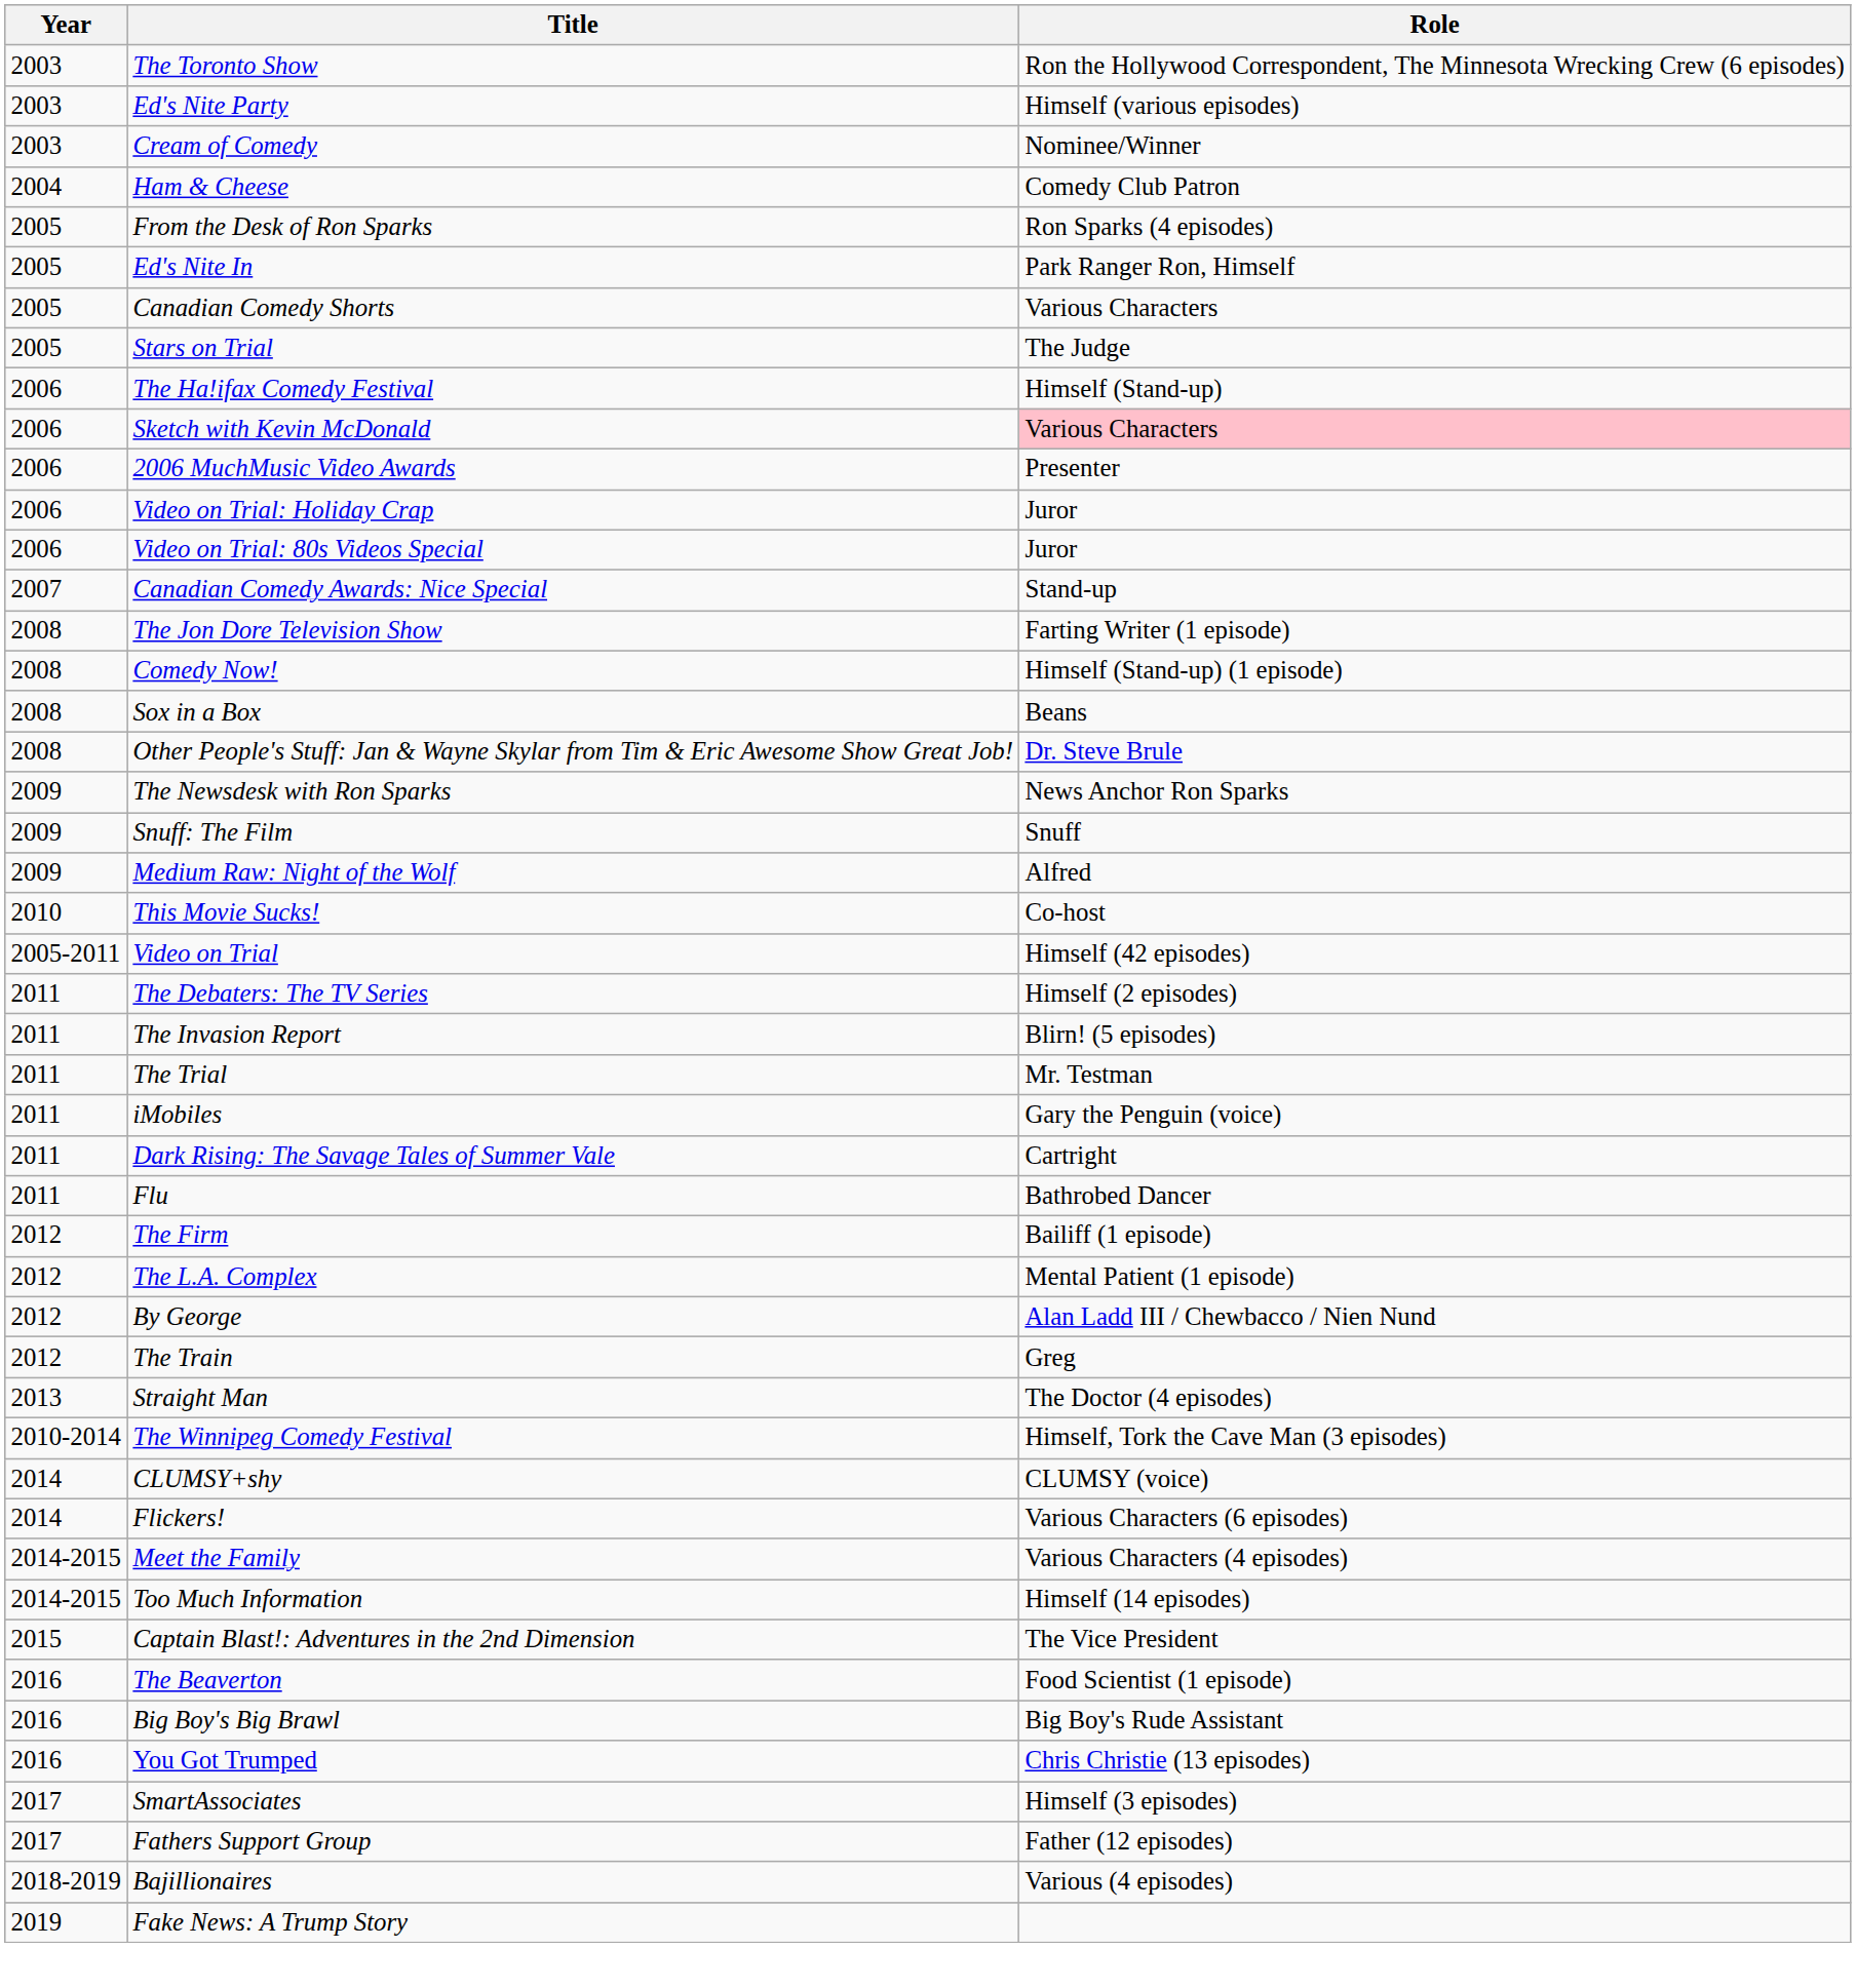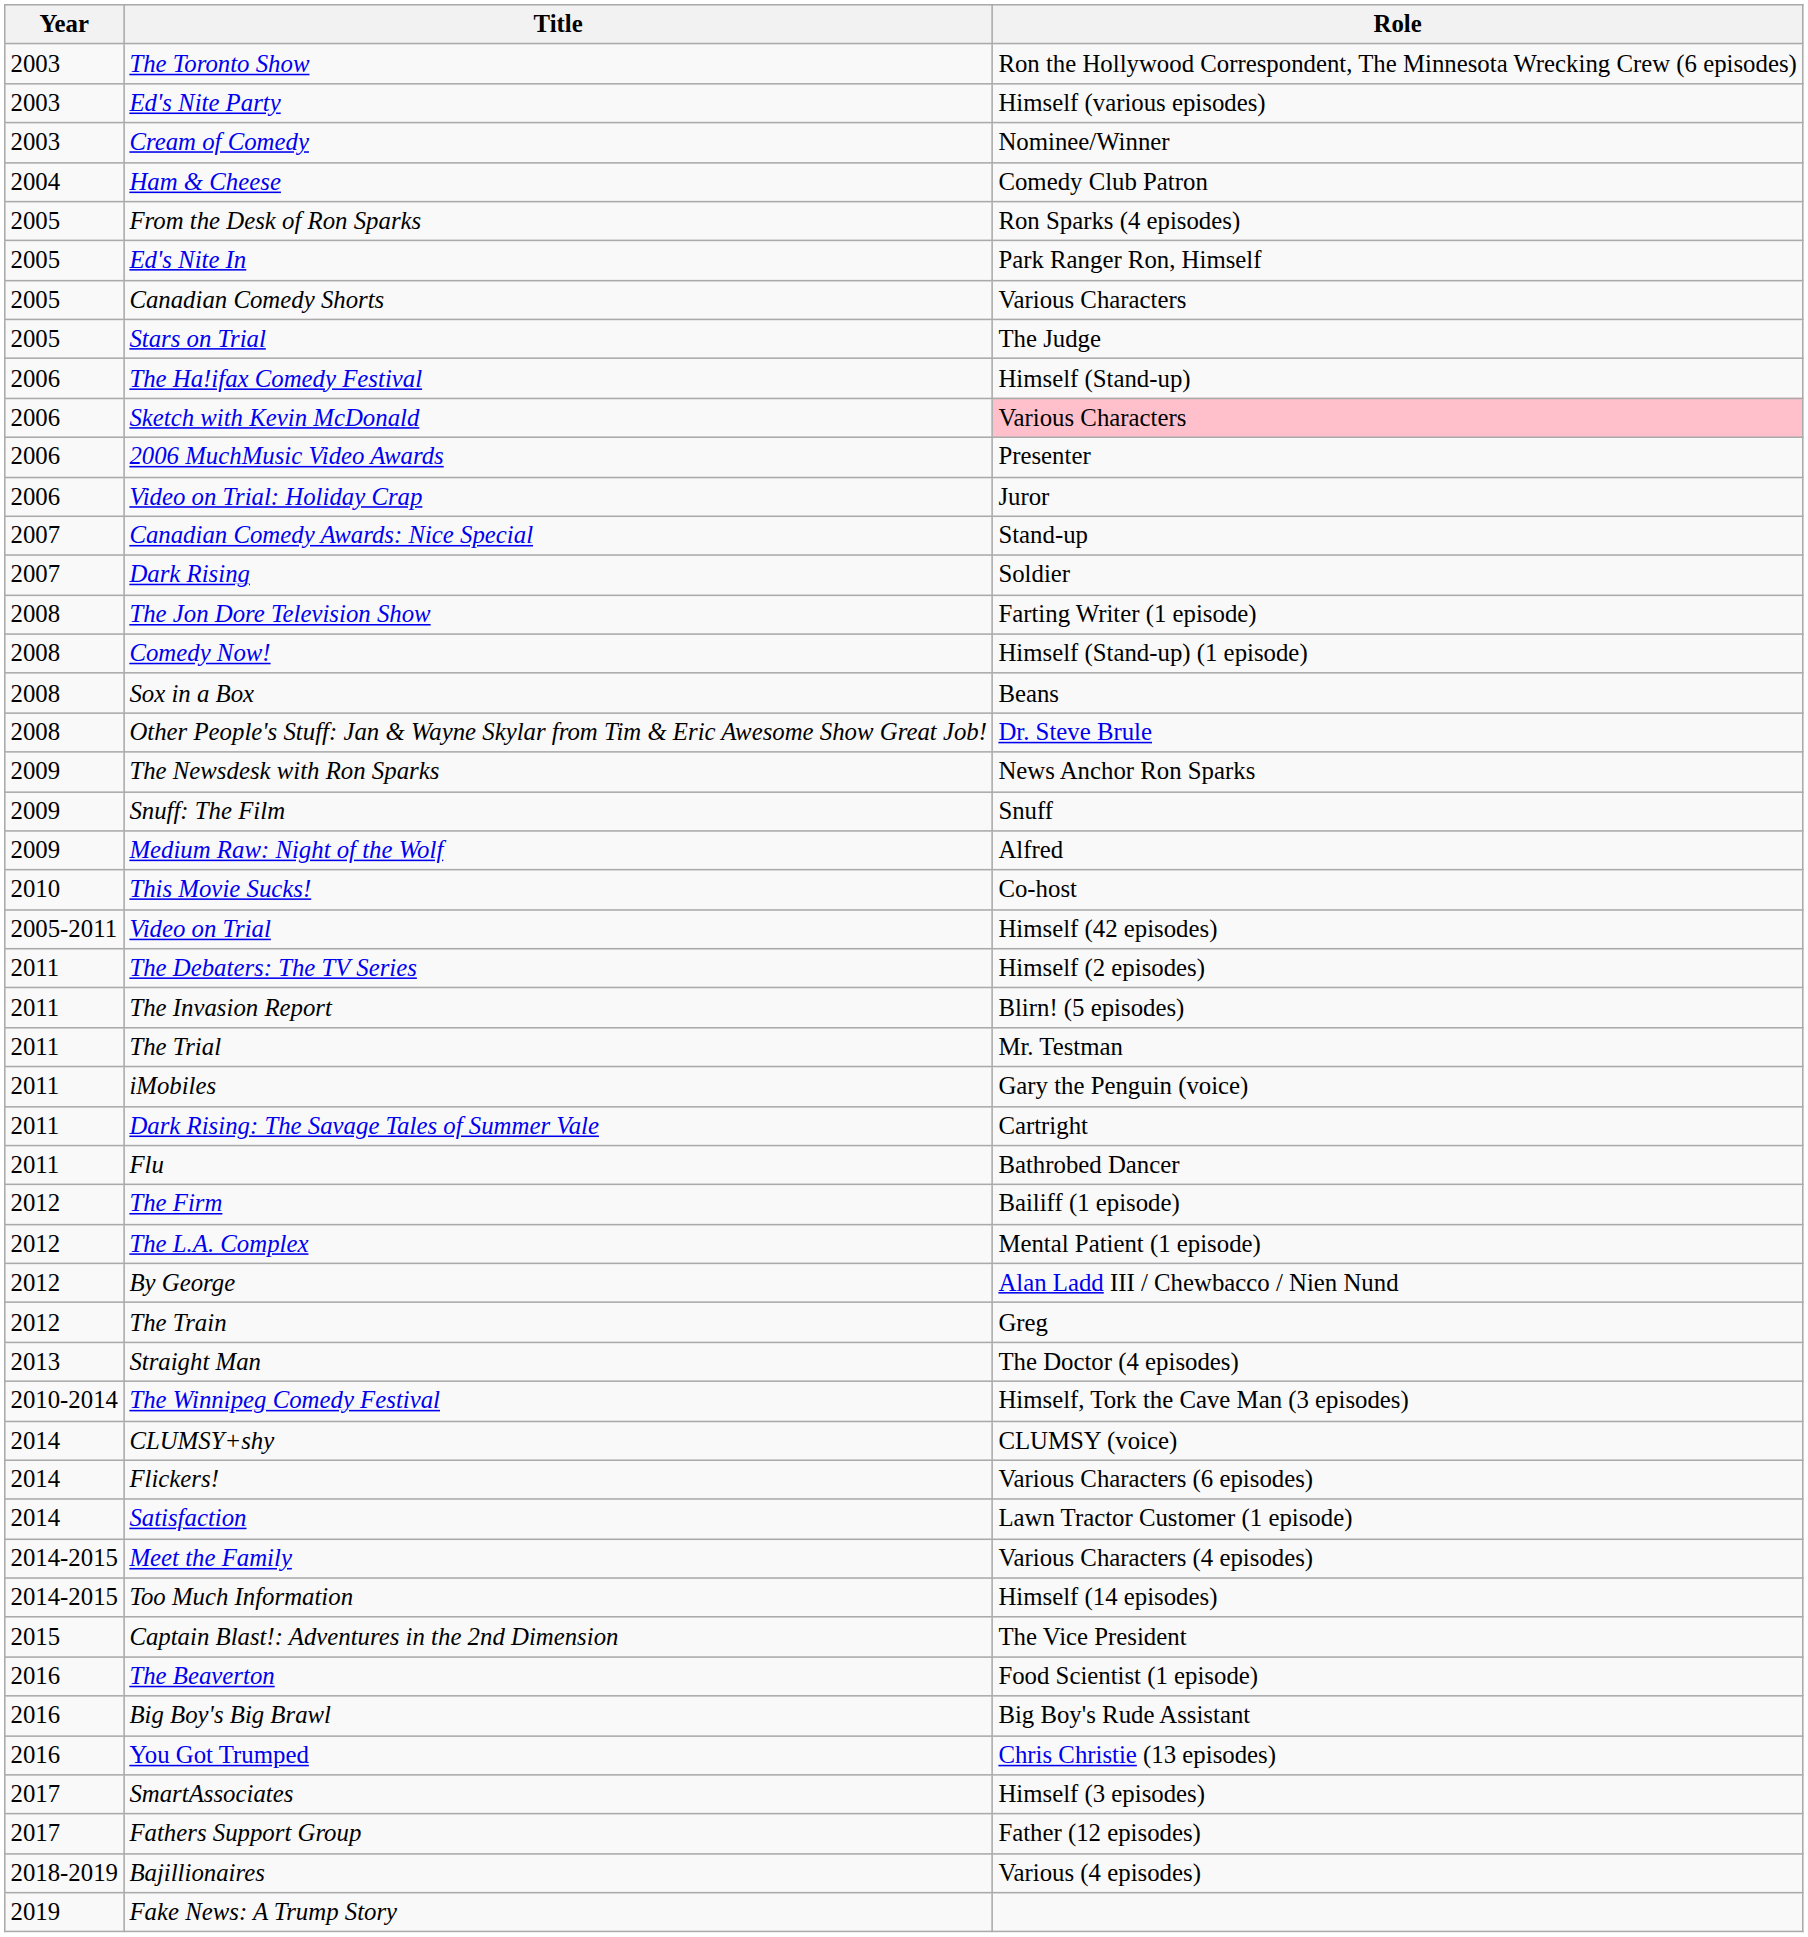 <table class="wikitable">
 <tr>
 <th>Year</th>
 <th>Title</th>
 <th>Role</th>
 </tr>
 <tr>
 <td>2003</td>
 <td><em><a href='#'>The Toronto Show</a></em></td>
 <td>Ron the Hollywood Correspondent, The Minnesota Wrecking Crew (6 episodes)</td>
 </tr>
 <tr>
 <td>2003</td>
 <td><em><a href='#'>Ed's Nite Party</a></em></td>
 <td>Himself (various episodes)</td>
 </tr>
 <tr>
 <td>2003</td>
 <td><em><a href='#'>Cream of Comedy</a></em></td>
 <td>Nominee/Winner</td>
 </tr>
 <tr>
 <td>2004</td>
 <td><em><a href='#'>Ham & Cheese</a></em></td>
 <td>Comedy Club Patron</td>
 </tr>
 <tr>
 <td>2005</td>
 <td><em>From the Desk of Ron Sparks</em></td>
 <td>Ron Sparks (4 episodes)</td>
 </tr>
 <tr>
 <td>2005</td>
 <td><em><a href='#'>Ed's Nite In</a></em></td>
 <td>Park Ranger Ron, Himself</td>
 </tr>
 <tr>
 <td>2005</td>
 <td><em>Canadian Comedy Shorts</em></td>
 <td>Various Characters</td>
 </tr>
 <tr>
 <td>2005</td>
 <td><em><a href='#'>Stars on Trial</a></em></td>
 <td>The Judge</td>
 </tr>
 <tr>
 <td>2006</td>
 <td><em><a href='#'>The Ha!ifax Comedy Festival</a></em></td>
 <td>Himself (Stand-up)</td>
 </tr>
 <tr>
 <td>2006</td>
 <td><em><a href='#'>Sketch with Kevin McDonald</a></em></td>
 <td style="background: pink;">Various Characters</td>
 </tr>
 <tr>
 <td>2006</td>
 <td><em><a href='#'>2006 MuchMusic Video Awards</a></em></td>
 <td>Presenter</td>
 </tr>
 <tr>
 <td>2006</td>
 <td><em><a href='#'>Video on Trial: Holiday Crap</a></em></td>
 <td>Juror</td>
 </tr>
 <tr>
-<td>2006</td>
-<td><em><a href='#'>Video on Trial: 80s Videos Special</a></em></td>
-<td>Juror</td>
+<td>2007</td>
+<td><em><a href='#'>Canadian Comedy Awards: Nice Special</a></em></td>
+<td>Stand-up</td>
 </tr>
 <tr>
 <td>2007</td>
-<td><em><a href='#'>Canadian Comedy Awards: Nice Special</a></em></td>
-<td>Stand-up</td>
+<td><em><a href='#'>Dark Rising</a></em></td>
+<td>Soldier</td>
 </tr>
 <tr>
 <td>2008</td>
 <td><em><a href='#'>The Jon Dore Television Show</a></em></td>
 <td>Farting Writer (1 episode)</td>
 </tr>
 <tr>
 <td>2008</td>
 <td><em><a href='#'>Comedy Now!</a></em></td>
 <td>Himself (Stand-up) (1 episode)</td>
 </tr>
 <tr>
 <td>2008</td>
 <td><em>Sox in a Box</em></td>
 <td>Beans</td>
 </tr>
 <tr>
 <td>2008</td>
 <td><em>Other People's Stuff: Jan & Wayne Skylar from Tim & Eric Awesome Show Great Job!</em></td>
 <td><a href='#'>Dr. Steve Brule</a></td>
 </tr>
 <tr>
 <td>2009</td>
 <td><em>The Newsdesk with Ron Sparks</em></td>
 <td>News Anchor Ron Sparks</td>
 </tr>
 <tr>
 <td>2009</td>
 <td><em>Snuff: The Film</em></td>
 <td>Snuff</td>
 </tr>
 <tr>
 <td>2009</td>
 <td><em><a href='#'>Medium Raw: Night of the Wolf</a></em></td>
 <td>Alfred</td>
 </tr>
 <tr>
 <td>2010</td>
 <td><em><a href='#'>This Movie Sucks!</a></em></td>
 <td>Co-host</td>
 </tr>
 <tr>
 <td>2005-2011</td>
 <td><em><a href='#'>Video on Trial</a></em></td>
 <td>Himself (42 episodes)</td>
 </tr>
 <tr>
 <td>2011</td>
 <td><em><a href='#'>The Debaters: The TV Series</a></em></td>
 <td>Himself (2 episodes)</td>
 </tr>
 <tr>
 <td>2011</td>
 <td><em>The Invasion Report</em></td>
 <td>Blirn! (5 episodes)</td>
 </tr>
 <tr>
 <td>2011</td>
 <td><em>The Trial</em></td>
 <td>Mr. Testman</td>
 </tr>
 <tr>
 <td>2011</td>
 <td><em>iMobiles</em></td>
 <td>Gary the Penguin (voice)</td>
 </tr>
 <tr>
 <td>2011</td>
 <td><em><a href='#'>Dark Rising: The Savage Tales of Summer Vale</a></em></td>
 <td>Cartright</td>
 </tr>
 <tr>
 <td>2011</td>
 <td><em>Flu</em></td>
 <td>Bathrobed Dancer</td>
 </tr>
 <tr>
 <td>2012</td>
 <td><em><a href='#'>The Firm</a></em></td>
 <td>Bailiff (1 episode)</td>
 </tr>
 <tr>
 <td>2012</td>
 <td><em><a href='#'>The L.A. Complex</a></em></td>
 <td>Mental Patient (1 episode)</td>
 </tr>
 <tr>
 <td>2012</td>
 <td><em>By George</em></td>
 <td><a href='#'>Alan Ladd</a> III / Chewbacco / Nien Nund</td>
 </tr>
 <tr>
 <td>2012</td>
 <td><em>The Train</em></td>
 <td>Greg</td>
 </tr>
 <tr>
 <td>2013</td>
 <td><em>Straight Man</em></td>
 <td>The Doctor (4 episodes)</td>
 </tr>
 <tr>
 <td>2010-2014</td>
 <td><em><a href='#'>The Winnipeg Comedy Festival</a></em></td>
 <td>Himself, Tork the Cave Man (3 episodes)</td>
 </tr>
 <tr>
 <td>2014</td>
 <td><em>CLUMSY+shy</em></td>
 <td>CLUMSY (voice)</td>
 </tr>
 <tr>
 <td>2014</td>
 <td><em>Flickers!</em></td>
 <td>Various Characters (6 episodes)</td>
 </tr>
 <tr>
+<td>2014</td>
+<td><em><a href='#'>Satisfaction</a></em></td>
+<td>Lawn Tractor Customer (1 episode)</td>
+</tr>
+<tr>
 <td>2014-2015</td>
 <td><em><a href='#'>Meet the Family</a></em></td>
 <td>Various Characters (4 episodes)</td>
 </tr>
 <tr>
 <td>2014-2015</td>
 <td><em>Too Much Information</em></td>
 <td>Himself (14 episodes)</td>
 </tr>
 <tr>
 <td>2015</td>
 <td><em>Captain Blast!: Adventures in the 2nd Dimension</em></td>
 <td>The Vice President</td>
 </tr>
 <tr>
 <td>2016</td>
 <td><em><a href='#'>The Beaverton</a></em></td>
 <td>Food Scientist (1 episode)</td>
 </tr>
 <tr>
 <td>2016</td>
 <td><em>Big Boy's Big Brawl</em></td>
 <td>Big Boy's Rude Assistant</td>
 </tr>
 <tr>
 <td>2016</td>
 <td><a href='#'>You Got Trumped</a></td>
 <td><a href='#'>Chris Christie</a> (13 episodes)</td>
 </tr>
 <tr>
 <td>2017</td>
 <td><em>SmartAssociates</em></td>
 <td>Himself (3 episodes)</td>
 </tr>
 <tr>
 <td>2017</td>
 <td><em>Fathers Support Group</em></td>
 <td>Father (12 episodes)</td>
 </tr>
 <tr>
 <td>2018-2019</td>
 <td><em>Bajillionaires</em></td>
 <td>Various (4 episodes)</td>
 </tr>
 <tr>
 <td>2019</td>
 <td><em>Fake News: A Trump Story</em></td>
 <td></td>
 </tr>
 </table>
